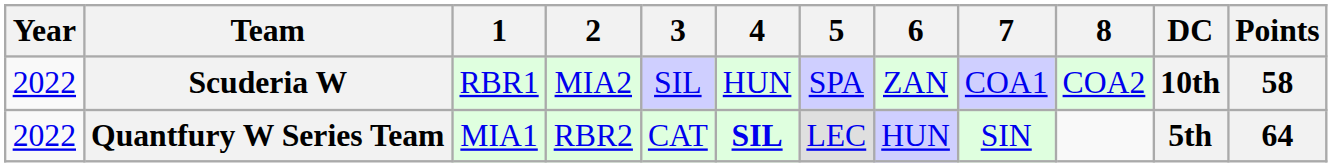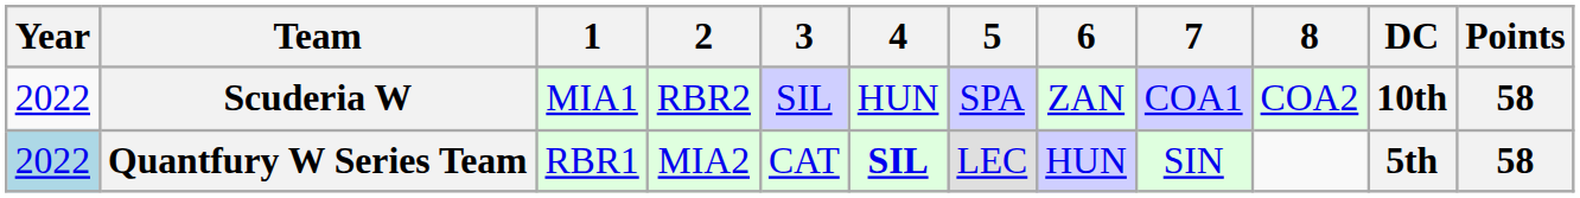 <table class="wikitable" style="text-align:center; font-size:85%">
 <tr>
 <th>Year</th>
 <th>Team</th>
 <th>1</th>
 <th>2</th>
 <th>3</th>
 <th>4</th>
 <th>5</th>
 <th>6</th>
 <th>7</th>
 <th>8</th>
 <th>DC</th>
 <th>Points</th>
 </tr>
 <tr>
 <td><a href='#'>2022</a></td>
 <th nowrap>Scuderia W</th>
-<td style="background:#DFFFDF;"><a href='#'>RBR1</a><br></td>
-<td style="background:#dfffdf;"><a href='#'>MIA2</a><br></td>
+<td style="background:#dfffdf;"><a href='#'>MIA1</a><br></td>
+<td style="background:#DFFFDF;"><a href='#'>RBR2</a><br></td>
 <td style="background:#CFCFFF;"><a href='#'>SIL</a><br></td>
 <td style="background:#DFFFDF;"><a href='#'>HUN</a><br></td>
 <td style="background:#CFCFFF;"><a href='#'>SPA</a><br></td>
 <td style="background:#DFFFDF;"><a href='#'>ZAN</a><br></td>
 <td style="background:#CFCFFF;"><a href='#'>COA1</a><br></td>
 <td style="background:#DFFFDF;"><a href='#'>COA2</a><br></td>
 <th>10th</th>
 <th>58</th>
 </tr>
 <tr>
-<td><a href='#'>2022</a></td>
+<td style="background: lightblue;"><a href='#'>2022</a></td>
 <th nowrap>Quantfury W Series Team</th>
-<td style="background:#dfffdf;"><a href='#'>MIA1</a><br></td>
-<td style="background:#DFFFDF;"><a href='#'>RBR2</a><br></td>
+<td style="background:#DFFFDF;"><a href='#'>RBR1</a><br></td>
+<td style="background:#dfffdf;"><a href='#'>MIA2</a><br></td>
 <td style="background:#dfffdf;"><a href='#'>CAT</a><br></td>
 <td style="background:#dfffdf;"><strong><a href='#'>SIL</a><br></strong></td>
 <td style="background:#dfdfdf;"><a href='#'>LEC</a><br></td>
 <td style="background:#cfcfff;"><a href='#'>HUN</a><br></td>
 <td style="background:#dfffdf;"><a href='#'>SIN</a><br></td>
 <td></td>
 <th>5th</th>
-<th>64</th>
+<th>58</th>
 </tr>
 </table>
